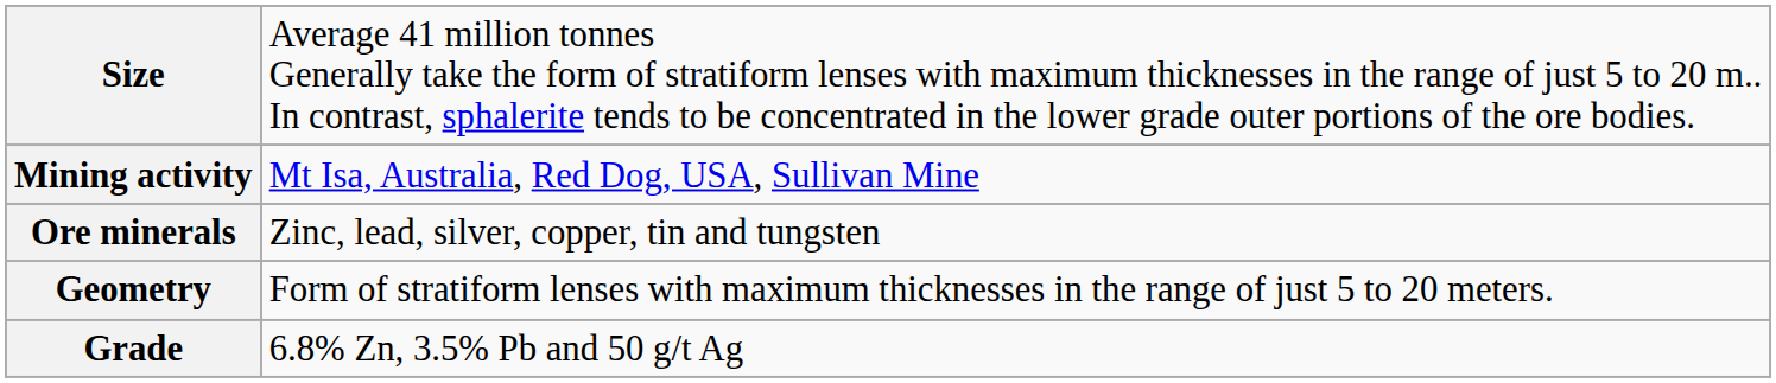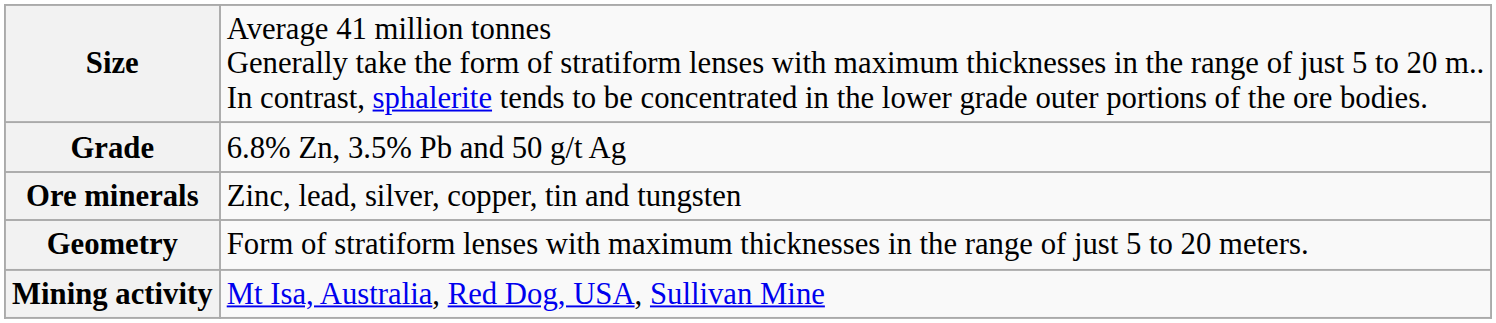 <table class="wikitable">
 <tr>
 <th>Size</th>
 <td>Average 41 million tonnes<br>Generally take the form of stratiform lenses with maximum thicknesses in the range of just 5 to 20 m..<br>In contrast, <a href='#'>sphalerite</a> tends to be concentrated in the lower grade outer portions of the ore bodies.</td>
 </tr>
 <tr>
-<th>Mining activity</th>
-<td><a href='#'>Mt Isa, Australia</a>, <a href='#'>Red Dog, USA</a>, <a href='#'>Sullivan Mine</a></td>
+<th>Grade</th>
+<td>6.8% Zn, 3.5% Pb and 50 g/t Ag</td>
 </tr>
 <tr>
 <th>Ore minerals</th>
 <td>Zinc, lead, silver, copper, tin and tungsten</td>
 </tr>
 <tr>
 <th>Geometry</th>
 <td>Form of stratiform lenses with maximum thicknesses in the range of just 5 to 20 meters.</td>
 </tr>
 <tr>
-<th>Grade</th>
-<td>6.8% Zn, 3.5% Pb and 50 g/t Ag</td>
+<th>Mining activity</th>
+<td><a href='#'>Mt Isa, Australia</a>, <a href='#'>Red Dog, USA</a>, <a href='#'>Sullivan Mine</a></td>
 </tr>
 </table>
